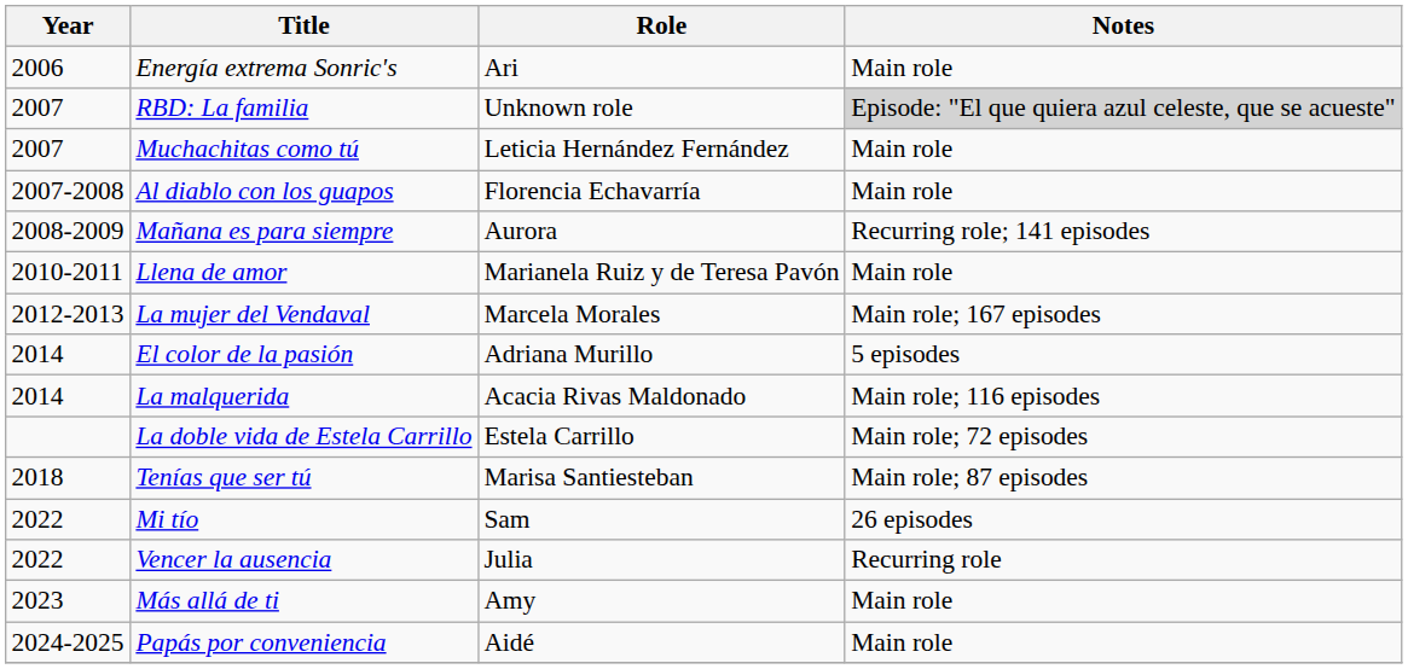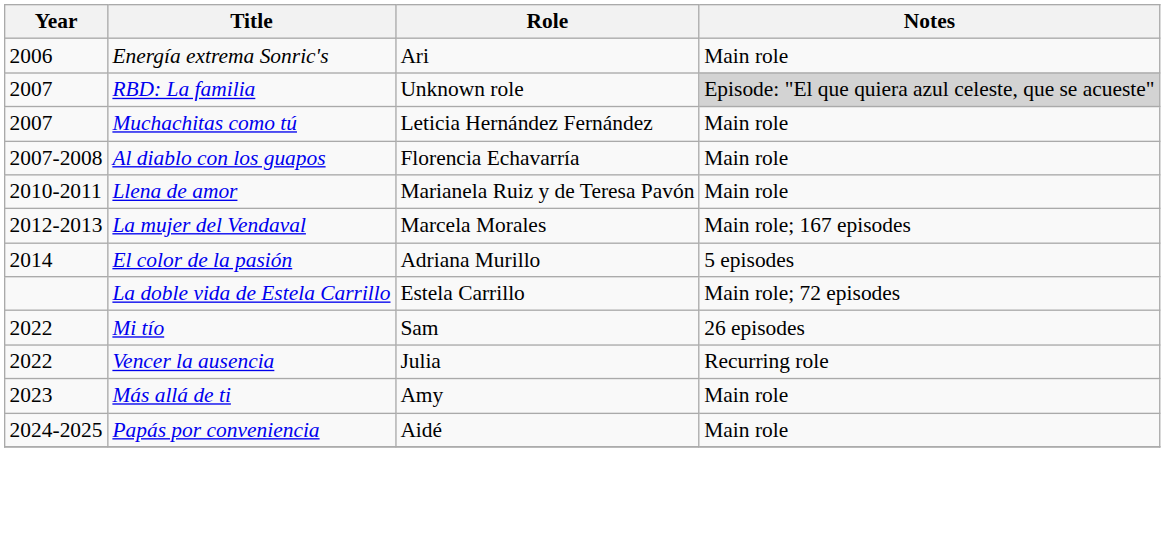 <table class="wikitable sortable">
 <tr>
 <th>Year</th>
 <th>Title</th>
 <th>Role</th>
 <th>Notes</th>
 </tr>
 <tr>
 <td>2006</td>
 <td><em>Energía extrema Sonric's</em></td>
 <td>Ari</td>
 <td>Main role</td>
 </tr>
 <tr>
 <td>2007</td>
 <td><em><a href='#'>RBD: La familia</a></em></td>
 <td>Unknown role</td>
 <td style="background: lightgrey;">Episode: "El que quiera azul celeste, que se acueste"</td>
 </tr>
 <tr>
 <td>2007</td>
 <td><em><a href='#'>Muchachitas como tú</a></em></td>
 <td>Leticia Hernández Fernández</td>
 <td>Main role</td>
 </tr>
 <tr>
 <td>2007-2008</td>
 <td><em><a href='#'>Al diablo con los guapos</a></em></td>
 <td>Florencia Echavarría</td>
 <td>Main role</td>
 </tr>
 <tr>
-<td>2008-2009</td>
-<td><em><a href='#'>Mañana es para siempre</a></em></td>
-<td>Aurora</td>
-<td>Recurring role; 141 episodes</td>
-</tr>
-<tr>
 <td>2010-2011</td>
 <td><em><a href='#'>Llena de amor</a></em></td>
 <td>Marianela Ruiz y de Teresa Pavón</td>
 <td>Main role</td>
 </tr>
 <tr>
 <td>2012-2013</td>
 <td><em><a href='#'>La mujer del Vendaval</a></em></td>
 <td>Marcela Morales</td>
 <td>Main role; 167 episodes</td>
 </tr>
 <tr>
 <td>2014</td>
 <td><em><a href='#'>El color de la pasión</a></em></td>
 <td>Adriana Murillo</td>
 <td>5 episodes</td>
 </tr>
 <tr>
-<td>2014</td>
-<td><em><a href='#'>La malquerida</a></em></td>
-<td>Acacia Rivas Maldonado</td>
-<td>Main role; 116 episodes</td>
-</tr>
-<tr>
 <td></td>
 <td><em><a href='#'>La doble vida de Estela Carrillo</a></em></td>
 <td>Estela Carrillo</td>
 <td>Main role; 72 episodes</td>
-</tr>
-<tr>
-<td>2018</td>
-<td><em><a href='#'>Tenías que ser tú</a></em></td>
-<td>Marisa Santiesteban</td>
-<td>Main role; 87 episodes</td>
 </tr>
 <tr>
 <td>2022</td>
 <td><em><a href='#'>Mi tío</a></em></td>
 <td>Sam</td>
 <td>26 episodes</td>
 </tr>
 <tr>
 <td>2022</td>
 <td><em><a href='#'>Vencer la ausencia</a></em></td>
 <td>Julia</td>
 <td>Recurring role</td>
 </tr>
 <tr>
 <td>2023</td>
 <td><em><a href='#'>Más allá de ti</a></em></td>
 <td>Amy</td>
 <td>Main role</td>
 </tr>
 <tr>
 <td>2024-2025</td>
 <td><em><a href='#'>Papás por conveniencia</a></em></td>
 <td>Aidé</td>
 <td>Main role</td>
 </tr>
 <tr>
 </tr>
 </table>
